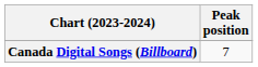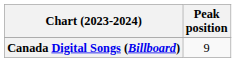 <table class="wikitable sortable plainrowheaders" style="text-align:center;">
 <tr>
 <th scope="col">Chart (2023-2024)</th>
 <th scope="col">Peak<br>position</th>
 </tr>
 <tr>
 </tr>
 <tr>
 <th scope="row">Canada <a href='#'>Digital Songs</a> (<em><a href='#'>Billboard</a></em>)</th>
-<td>7</td>
+<td>9</td>
 </tr>
 </table>
